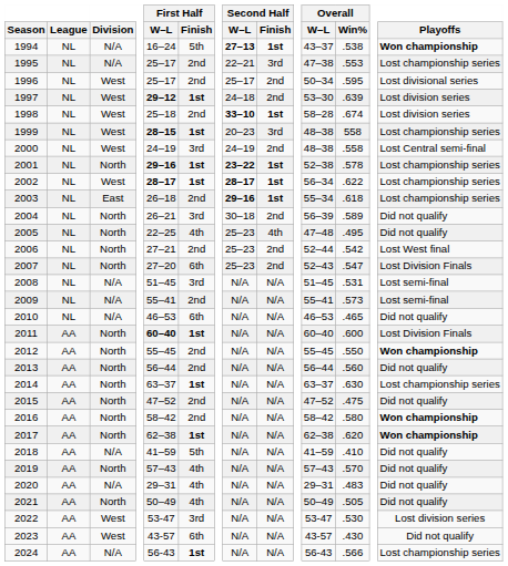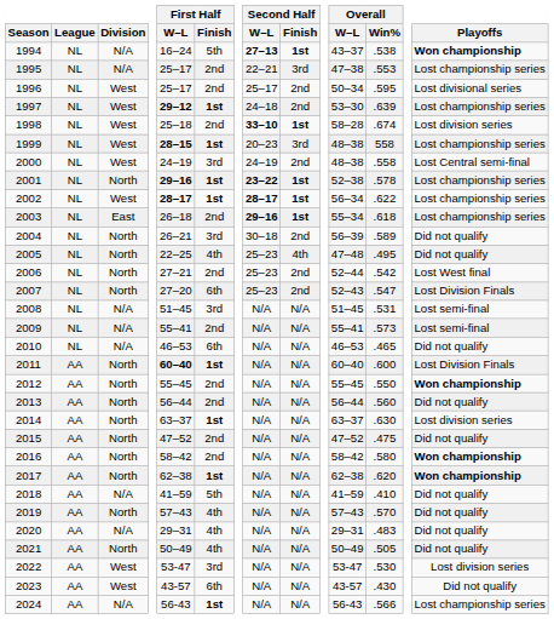 <table class="wikitable" style="text-align:center">
 <tr>
 <th style="background:#FFF; border-color:#fff #fff #aaa #fff"></th>
 <th style="background:#FFF; border-color:#fff #fff #aaa #fff"></th>
 <th style="background:#FFF; border-color:#fff #fff #aaa #fff"></th>
 <th rowspan="103" style="background:#FFF; border-color:#fff #aaa"> </th>
 <th colspan=2>First Half</th>
 <th rowspan="103" style="background:#FFF; border-color:#fff #aaa"> </th>
 <th colspan=2>Second Half</th>
 <th rowspan="103" style="background:#FFF; border-color:#fff #aaa"> </th>
 <th colspan=2>Overall</th>
 <th style="background:#FFF; border-color:#fff #fff #fff #aaa"> </th>
 <th style="background:#FFF; border-color:#fff #fff #aaa #fff"> </th>
 </tr>
 <tr>
 <th>Season</th>
 <th>League</th>
 <th>Division</th>
 <th>W–L</th>
 <th>Finish</th>
 <th>W–L</th>
 <th>Finish</th>
 <th>W–L</th>
 <th>Win%</th>
 <th rowspan="103" style="background:#FFF; border-color:#fff #aaa"> </th>
 <th>Playoffs</th>
 </tr>
 <tr>
 <td>1994</td>
 <td>NL</td>
 <td>N/A</td>
 <td>16–24</td>
 <td>5th</td>
 <td><strong>27–13</strong></td>
 <td><strong>1st</strong></td>
 <td>43–37</td>
 <td>.538</td>
 <td ALIGN=left><strong>Won championship</strong></td>
 </tr>
 <tr bgcolor="#f0f0f0">
 <td>1995</td>
 <td>NL</td>
 <td>N/A</td>
 <td>25–17</td>
 <td>2nd</td>
 <td>22–21</td>
 <td>3rd</td>
 <td>47–38</td>
 <td>.553</td>
 <td ALIGN=left>Lost championship series</td>
 </tr>
 <tr>
 <td>1996</td>
 <td>NL</td>
 <td>West</td>
 <td>25–17</td>
 <td>2nd</td>
 <td>25–17</td>
 <td>2nd</td>
 <td>50–34</td>
 <td>.595</td>
 <td ALIGN=left>Lost divisional series</td>
 </tr>
 <tr bgcolor="#f0f0f0">
 <td>1997</td>
 <td>NL</td>
 <td>West</td>
 <td><strong>29–12</strong></td>
 <td><strong>1st</strong></td>
 <td>24–18</td>
 <td>2nd</td>
 <td>53–30</td>
 <td>.639</td>
-<td ALIGN=left>Lost division series</td>
+<td ALIGN=left>Lost championship series</td>
 </tr>
 <tr>
 <td>1998</td>
 <td>NL</td>
 <td>West</td>
 <td>25–18</td>
 <td>2nd</td>
 <td><strong>33–10</strong></td>
 <td><strong>1st</strong></td>
 <td>58–28</td>
 <td>.674</td>
 <td ALIGN=left>Lost division series</td>
 </tr>
 <tr bgcolor="#f0f0f0">
 <td>1999</td>
 <td>NL</td>
 <td>West</td>
 <td><strong>28–15</strong></td>
 <td><strong>1st</strong></td>
 <td>20–23</td>
 <td>3rd</td>
 <td>48–38</td>
 <td>558</td>
 <td ALIGN=left>Lost championship series</td>
 </tr>
 <tr>
 <td>2000</td>
 <td>NL</td>
 <td>West</td>
 <td>24–19</td>
 <td>3rd</td>
 <td>24–19</td>
 <td>2nd</td>
 <td>48–38</td>
 <td>.558</td>
 <td ALIGN=left>Lost Central semi-final</td>
 </tr>
 <tr bgcolor="#f0f0f0">
 <td>2001</td>
 <td>NL</td>
 <td>North</td>
 <td><strong>29–16</strong></td>
 <td><strong>1st</strong></td>
 <td><strong>23–22</strong></td>
 <td><strong>1st</strong></td>
 <td>52–38</td>
 <td>.578</td>
 <td ALIGN=left>Lost championship series</td>
 </tr>
 <tr>
 <td>2002</td>
 <td>NL</td>
 <td>West</td>
 <td><strong>28–17</strong></td>
 <td><strong>1st</strong></td>
 <td><strong>28–17</strong></td>
 <td><strong>1st</strong></td>
 <td>56–34</td>
 <td>.622</td>
 <td ALIGN=left>Lost championship series</td>
 </tr>
 <tr bgcolor="#f0f0f0">
 <td>2003</td>
 <td>NL</td>
 <td>East</td>
 <td>26–18</td>
 <td>2nd</td>
 <td><strong>29–16</strong></td>
 <td><strong>1st</strong></td>
 <td>55–34</td>
 <td>.618</td>
 <td ALIGN=left>Lost championship series</td>
 </tr>
 <tr>
 <td>2004</td>
 <td>NL</td>
 <td>North</td>
 <td>26–21</td>
 <td>3rd</td>
 <td>30–18</td>
 <td>2nd</td>
 <td>56–39</td>
 <td>.589</td>
 <td ALIGN=left>Did not qualify</td>
 </tr>
 <tr bgcolor="#f0f0f0">
 <td>2005</td>
 <td>NL</td>
 <td>North</td>
 <td>22–25</td>
 <td>4th</td>
 <td>25–23</td>
 <td>4th</td>
 <td>47–48</td>
 <td>.495</td>
 <td ALIGN=left>Did not qualify</td>
 </tr>
 <tr>
 <td>2006</td>
 <td>NL</td>
 <td>North</td>
 <td>27–21</td>
 <td>2nd</td>
 <td>25–23</td>
 <td>2nd</td>
 <td>52–44</td>
 <td>.542</td>
 <td ALIGN=left>Lost West final</td>
 </tr>
 <tr bgcolor="#f0f0f0">
 <td>2007</td>
 <td>NL</td>
 <td>North</td>
 <td>27–20</td>
 <td>6th</td>
 <td>25–23</td>
 <td>2nd</td>
 <td>52–43</td>
 <td>.547</td>
 <td ALIGN=left>Lost Division Finals</td>
 </tr>
 <tr>
 <td>2008</td>
 <td>NL</td>
 <td>N/A</td>
 <td>51–45</td>
 <td>3rd</td>
 <td>N/A</td>
 <td>N/A</td>
 <td>51–45</td>
 <td>.531</td>
 <td ALIGN=left>Lost semi-final</td>
 </tr>
 <tr bgcolor="#f0f0f0">
 <td>2009</td>
 <td>NL</td>
 <td>N/A</td>
 <td>55–41</td>
 <td>2nd</td>
 <td>N/A</td>
 <td>N/A</td>
 <td>55–41</td>
 <td>.573</td>
 <td ALIGN=left>Lost semi-final</td>
 </tr>
 <tr>
 <td>2010</td>
 <td>NL</td>
 <td>N/A</td>
 <td>46–53</td>
 <td>6th</td>
 <td>N/A</td>
 <td>N/A</td>
 <td>46–53</td>
 <td>.465</td>
 <td ALIGN=left>Did not qualify</td>
 </tr>
 <tr bgcolor="#f0f0f0">
 <td>2011</td>
 <td>AA</td>
 <td>North</td>
 <td><strong>60–40</strong></td>
 <td><strong>1st</strong></td>
 <td>N/A</td>
 <td>N/A</td>
 <td>60–40</td>
 <td>.600</td>
 <td ALIGN=left>Lost Division Finals</td>
 </tr>
 <tr>
 <td>2012</td>
 <td>AA</td>
 <td>North</td>
 <td>55–45</td>
 <td>2nd</td>
 <td>N/A</td>
 <td>N/A</td>
 <td>55–45</td>
 <td>.550</td>
 <td ALIGN=left><strong>Won championship</strong></td>
 </tr>
 <tr bgcolor="#f0f0f0">
 <td>2013</td>
 <td>AA</td>
 <td>North</td>
 <td>56–44</td>
 <td>2nd</td>
 <td>N/A</td>
 <td>N/A</td>
 <td>56–44</td>
 <td>.560</td>
 <td ALIGN=left>Did not qualify</td>
 </tr>
 <tr>
 <td>2014</td>
 <td>AA</td>
 <td>North</td>
 <td>63–37</td>
 <td><strong>1st</strong></td>
 <td>N/A</td>
 <td>N/A</td>
 <td>63–37</td>
 <td>.630</td>
-<td ALIGN=left>Lost championship series</td>
+<td ALIGN=left>Lost division series</td>
 </tr>
 <tr bgcolor="#f0f0f0">
 <td>2015</td>
 <td>AA</td>
 <td>North</td>
 <td>47–52</td>
 <td>2nd</td>
 <td>N/A</td>
 <td>N/A</td>
 <td>47–52</td>
 <td>.475</td>
 <td ALIGN=left>Did not qualify</td>
 </tr>
 <tr>
 <td>2016</td>
 <td>AA</td>
 <td>North</td>
 <td>58–42</td>
 <td>2nd</td>
 <td>N/A</td>
 <td>N/A</td>
 <td>58–42</td>
 <td>.580</td>
 <td ALIGN=left><strong>Won championship</strong></td>
 </tr>
 <tr bgcolor="#f0f0f0">
 <td>2017</td>
 <td>AA</td>
 <td>North</td>
 <td>62–38</td>
 <td><strong>1st</strong></td>
 <td>N/A</td>
 <td>N/A</td>
 <td>62–38</td>
 <td>.620</td>
 <td ALIGN=left><strong>Won championship</strong></td>
 </tr>
 <tr>
 <td>2018</td>
 <td>AA</td>
 <td>N/A</td>
 <td>41–59</td>
 <td>5th</td>
 <td>N/A</td>
 <td>N/A</td>
 <td>41–59</td>
 <td>.410</td>
 <td ALIGN=left>Did not qualify</td>
 </tr>
 <tr bgcolor="#f0f0f0">
 <td>2019</td>
 <td>AA</td>
 <td>North</td>
 <td>57–43</td>
 <td>4th</td>
 <td>N/A</td>
 <td>N/A</td>
 <td>57–43</td>
 <td>.570</td>
 <td ALIGN=left>Did not qualify</td>
 </tr>
 <tr>
 <td>2020</td>
 <td>AA</td>
 <td>N/A</td>
 <td>29–31</td>
 <td>4th</td>
 <td>N/A</td>
 <td>N/A</td>
 <td>29–31</td>
 <td>.483</td>
 <td ALIGN=left>Did not qualify</td>
 </tr>
 <tr bgcolor="#f0f0f0">
 <td>2021</td>
 <td>AA</td>
 <td>North</td>
 <td>50–49</td>
 <td>4th</td>
 <td>N/A</td>
 <td>N/A</td>
 <td>50–49</td>
 <td>.505</td>
 <td ALIGN=left>Did not qualify</td>
 </tr>
 <tr>
 <td>2022</td>
 <td>AA</td>
 <td>West</td>
 <td>53-47</td>
 <td>3rd</td>
 <td>N/A</td>
 <td>N/A</td>
 <td>53-47</td>
 <td>.530</td>
 <td>Lost division series</td>
 </tr>
 <tr>
 <td>2023</td>
 <td>AA</td>
 <td>West</td>
 <td>43-57</td>
 <td>6th</td>
 <td>N/A</td>
 <td>N/A</td>
 <td>43-57</td>
 <td>.430</td>
 <td>Did not qualify</td>
 </tr>
 <tr>
 <td>2024</td>
 <td>AA</td>
 <td>N/A</td>
 <td>56-43</td>
 <td><strong>1st</strong></td>
 <td>N/A</td>
 <td>N/A</td>
 <td>56-43</td>
 <td>.566</td>
 <td>Lost championship series</td>
 </tr>
 </table>
